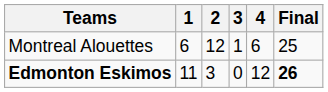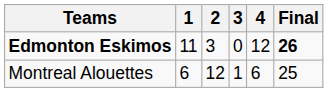 <table class="wikitable">
 <tr>
 <th>Teams</th>
 <th>1</th>
 <th>2</th>
 <th>3</th>
 <th>4</th>
 <th>Final</th>
 </tr>
 <tr>
+<td><strong>Edmonton Eskimos</strong></td>
+<td>11</td>
+<td>3</td>
+<td>0</td>
+<td>12</td>
+<td><strong>26</strong></td>
+</tr>
+<tr>
 <td>Montreal Alouettes</td>
 <td>6</td>
 <td>12</td>
 <td>1</td>
 <td>6</td>
 <td>25</td>
 </tr>
-<tr>
-<td><strong>Edmonton Eskimos</strong></td>
-<td>11</td>
-<td>3</td>
-<td>0</td>
-<td>12</td>
-<td><strong>26</strong></td>
-</tr>
 </table>
